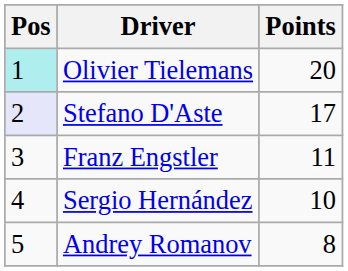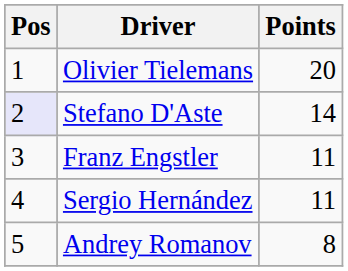 <table class="wikitable" style="font-size: 95%;">
 <tr>
 <th>Pos</th>
 <th>Driver</th>
 <th>Points</th>
 </tr>
 <tr>
-<td style="background: paleturquoise;">1</td>
+<td>1</td>
 <td> <a href='#'>Olivier Tielemans</a></td>
 <td align="right">20</td>
 </tr>
 <tr>
 <td style="background: lavender;">2</td>
 <td> <a href='#'>Stefano D'Aste</a></td>
-<td align="right">17</td>
+<td align="right">14</td>
 </tr>
 <tr>
 <td>3</td>
 <td> <a href='#'>Franz Engstler</a></td>
 <td align="right">11</td>
 </tr>
 <tr>
 <td>4</td>
 <td> <a href='#'>Sergio Hernández</a></td>
-<td align="right">10</td>
+<td align="right">11</td>
 </tr>
 <tr>
 <td>5</td>
 <td> <a href='#'>Andrey Romanov</a></td>
 <td align="right">8</td>
 </tr>
 </table>
